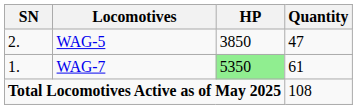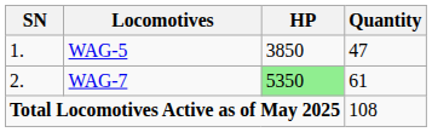 <table class="wikitable">
 <tr>
 <th>SN</th>
 <th>Locomotives</th>
 <th>HP</th>
 <th>Quantity</th>
 </tr>
 <tr>
-<td>2.</td>
+<td>1.</td>
 <td><a href='#'>WAG-5</a></td>
 <td>3850</td>
 <td>47</td>
 </tr>
 <tr>
-<td>1.</td>
+<td>2.</td>
 <td><a href='#'>WAG-7</a></td>
 <td style="background: lightgreen;">5350</td>
 <td>61</td>
 </tr>
 <tr>
 <td colspan="3"><strong>Total Locomotives Active as of May 2025</strong></td>
 <td>108</td>
 </tr>
 </table>
